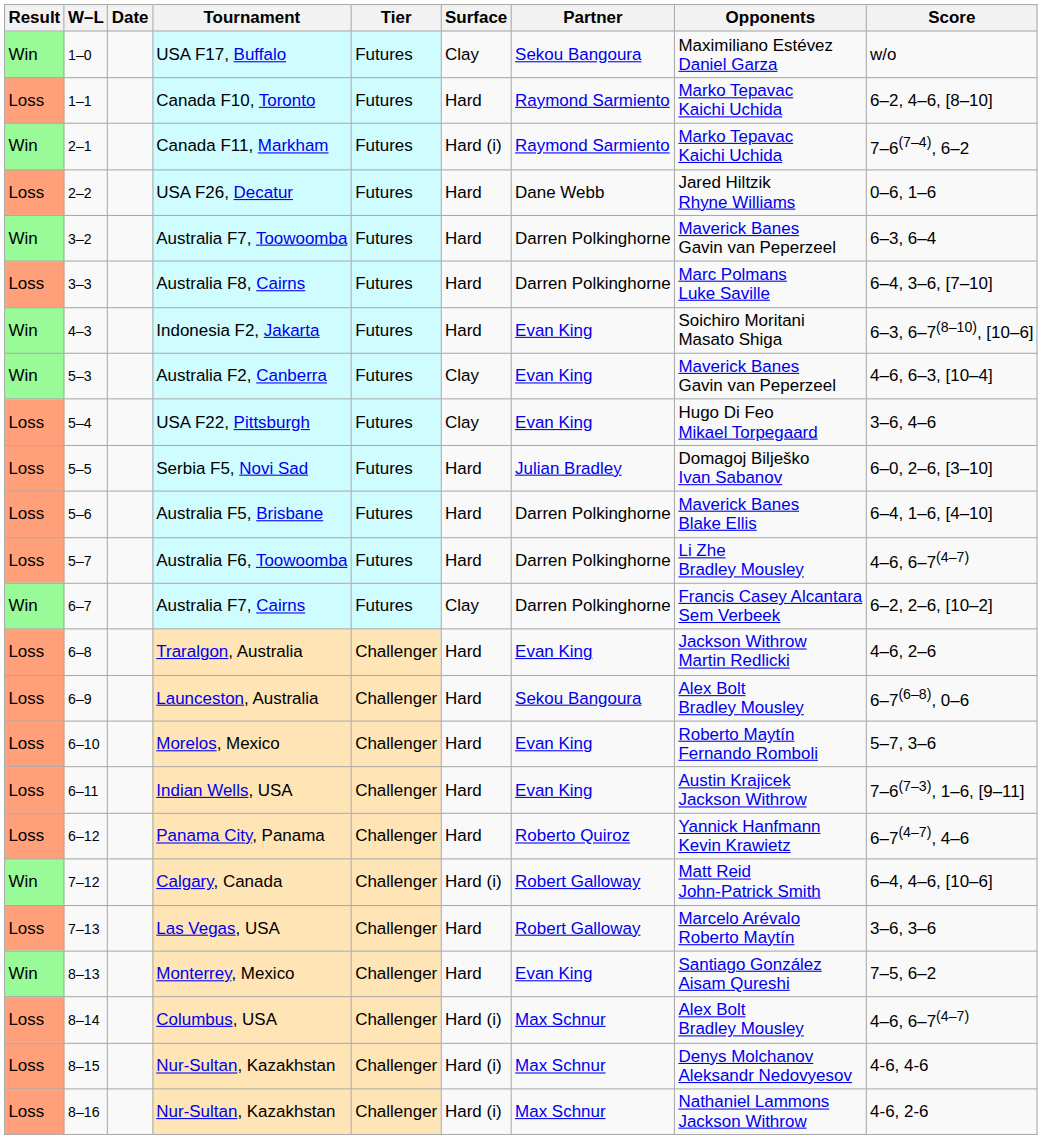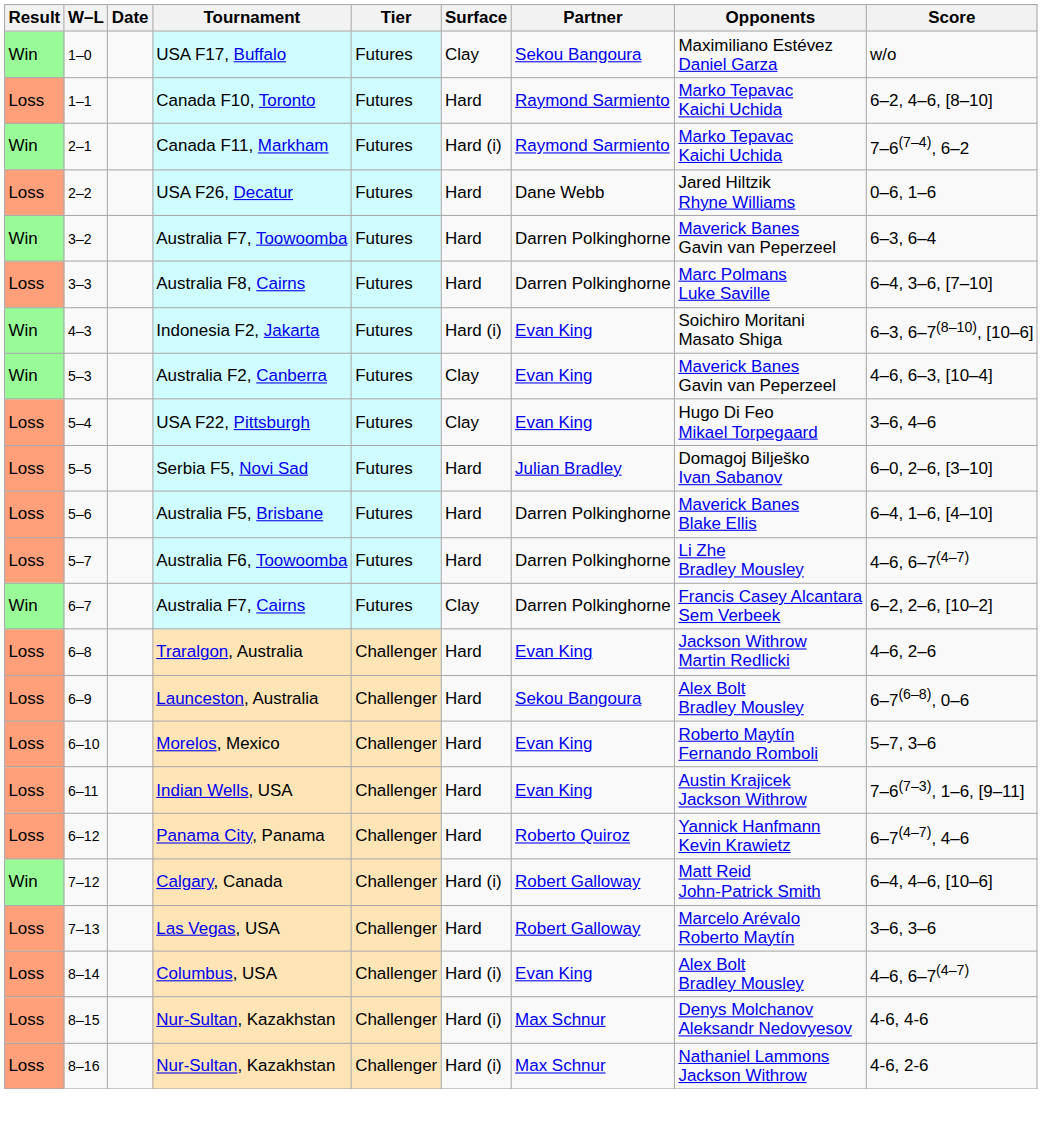 <table class="sortable wikitable">
 <tr>
 <th>Result</th>
 <th class="unsortable">W–L</th>
 <th>Date</th>
 <th>Tournament</th>
 <th>Tier</th>
 <th>Surface</th>
 <th>Partner</th>
 <th>Opponents</th>
 <th class="unsortable">Score</th>
 </tr>
 <tr>
 <td bgcolor=98fb98>Win</td>
 <td><small>1–0</small></td>
 <td></td>
 <td style="background:#cffcff;">USA F17, <a href='#'>Buffalo</a></td>
 <td style="background:#cffcff;">Futures</td>
 <td>Clay</td>
 <td> <a href='#'>Sekou Bangoura</a></td>
 <td> Maximiliano Estévez<br> <a href='#'>Daniel Garza</a></td>
 <td>w/o</td>
 </tr>
 <tr>
 <td bgcolor=ffa07a>Loss</td>
 <td><small>1–1</small></td>
 <td></td>
 <td style="background:#cffcff;">Canada F10, <a href='#'>Toronto</a></td>
 <td style="background:#cffcff;">Futures</td>
 <td>Hard</td>
 <td> <a href='#'>Raymond Sarmiento</a></td>
 <td> <a href='#'>Marko Tepavac</a><br> <a href='#'>Kaichi Uchida</a></td>
 <td>6–2, 4–6, [8–10]</td>
 </tr>
 <tr>
 <td bgcolor=98fb98>Win</td>
 <td><small>2–1</small></td>
 <td></td>
 <td style="background:#cffcff;">Canada F11, <a href='#'>Markham</a></td>
 <td style="background:#cffcff;">Futures</td>
 <td>Hard (i)</td>
 <td> <a href='#'>Raymond Sarmiento</a></td>
 <td> <a href='#'>Marko Tepavac</a><br> <a href='#'>Kaichi Uchida</a></td>
 <td>7–6<sup>(7–4)</sup>, 6–2</td>
 </tr>
 <tr>
 <td bgcolor=FFA07A>Loss</td>
 <td><small>2–2</small></td>
 <td></td>
 <td style="background:#cffcff;">USA F26, <a href='#'>Decatur</a></td>
 <td style="background:#cffcff;">Futures</td>
 <td>Hard</td>
 <td> Dane Webb</td>
 <td> Jared Hiltzik<br> <a href='#'>Rhyne Williams</a></td>
 <td>0–6, 1–6</td>
 </tr>
 <tr>
 <td bgcolor=98fb98>Win</td>
 <td><small>3–2</small></td>
 <td></td>
 <td style="background:#cffcff;">Australia F7, <a href='#'>Toowoomba</a></td>
 <td style="background:#cffcff;">Futures</td>
 <td>Hard</td>
 <td> Darren Polkinghorne</td>
 <td> <a href='#'>Maverick Banes</a><br> Gavin van Peperzeel</td>
 <td>6–3, 6–4</td>
 </tr>
 <tr>
 <td bgcolor=FFA07A>Loss</td>
 <td><small>3–3</small></td>
 <td></td>
 <td style="background:#cffcff;">Australia F8, <a href='#'>Cairns</a></td>
 <td bgcolor=cffcff>Futures</td>
 <td>Hard</td>
 <td> Darren Polkinghorne</td>
 <td> <a href='#'>Marc Polmans</a><br> <a href='#'>Luke Saville</a></td>
 <td>6–4, 3–6, [7–10]</td>
 </tr>
 <tr>
 <td bgcolor=98fb98>Win</td>
 <td><small>4–3</small></td>
 <td></td>
 <td style="background:#cffcff;">Indonesia F2, <a href='#'>Jakarta</a></td>
 <td style="background:#cffcff;">Futures</td>
-<td>Hard</td>
+<td>Hard (i)</td>
 <td> <a href='#'>Evan King</a></td>
 <td> Soichiro Moritani<br> Masato Shiga</td>
 <td>6–3, 6–7<sup>(8–10)</sup>, [10–6]</td>
 </tr>
 <tr>
 <td bgcolor=98fb98>Win</td>
 <td><small>5–3</small></td>
 <td></td>
 <td style="background:#cffcff;">Australia F2, <a href='#'>Canberra</a></td>
 <td style="background:#cffcff;">Futures</td>
 <td>Clay</td>
 <td> <a href='#'>Evan King</a></td>
 <td> <a href='#'>Maverick Banes</a><br> Gavin van Peperzeel</td>
 <td>4–6, 6–3, [10–4]</td>
 </tr>
 <tr>
 <td bgcolor=FFA07A>Loss</td>
 <td><small>5–4</small></td>
 <td></td>
 <td style="background:#cffcff;">USA F22, <a href='#'>Pittsburgh</a></td>
 <td bgcolor=cffcff>Futures</td>
 <td>Clay</td>
 <td> <a href='#'>Evan King</a></td>
 <td> Hugo Di Feo<br> <a href='#'>Mikael Torpegaard</a></td>
 <td>3–6, 4–6</td>
 </tr>
 <tr>
 <td bgcolor=FFA07A>Loss</td>
 <td><small>5–5</small></td>
 <td></td>
 <td style="background:#cffcff;">Serbia F5, <a href='#'>Novi Sad</a></td>
 <td bgcolor=cffcff>Futures</td>
 <td>Hard</td>
 <td> <a href='#'>Julian Bradley</a></td>
 <td> Domagoj Bilješko<br> <a href='#'>Ivan Sabanov</a></td>
 <td>6–0, 2–6, [3–10]</td>
 </tr>
 <tr>
 <td bgcolor=FFA07A>Loss</td>
 <td><small>5–6</small></td>
 <td></td>
 <td style="background:#cffcff;">Australia F5, <a href='#'>Brisbane</a></td>
 <td bgcolor=cffcff>Futures</td>
 <td>Hard</td>
 <td> Darren Polkinghorne</td>
 <td> <a href='#'>Maverick Banes</a><br> <a href='#'>Blake Ellis</a></td>
 <td>6–4, 1–6, [4–10]</td>
 </tr>
 <tr>
 <td bgcolor=FFA07A>Loss</td>
 <td><small>5–7</small></td>
 <td></td>
 <td style="background:#cffcff;">Australia F6, <a href='#'>Toowoomba</a></td>
 <td bgcolor=cffcff>Futures</td>
 <td>Hard</td>
 <td> Darren Polkinghorne</td>
 <td> <a href='#'>Li Zhe</a><br> <a href='#'>Bradley Mousley</a></td>
 <td>4–6, 6–7<sup>(4–7)</sup></td>
 </tr>
 <tr>
 <td bgcolor=98FB98>Win</td>
 <td><small>6–7</small></td>
 <td></td>
 <td style="background:#cffcff;">Australia F7, <a href='#'>Cairns</a></td>
 <td bgcolor=cffcff>Futures</td>
 <td>Clay</td>
 <td> Darren Polkinghorne</td>
 <td> <a href='#'>Francis Casey Alcantara</a><br> <a href='#'>Sem Verbeek</a></td>
 <td>6–2, 2–6, [10–2]</td>
 </tr>
 <tr>
 <td bgcolor=FFA07A>Loss</td>
 <td><small>6–8</small></td>
 <td><a href='#'></a></td>
 <td style="background:moccasin;"><a href='#'>Traralgon</a>, Australia</td>
 <td style="background:moccasin;">Challenger</td>
 <td>Hard</td>
 <td> <a href='#'>Evan King</a></td>
 <td> <a href='#'>Jackson Withrow</a><br> <a href='#'>Martin Redlicki</a></td>
 <td>4–6, 2–6</td>
 </tr>
 <tr>
 <td bgcolor=FFA07A>Loss</td>
 <td><small>6–9</small></td>
 <td><a href='#'></a></td>
 <td style="background:moccasin;"><a href='#'>Launceston</a>, Australia</td>
 <td style="background:moccasin;">Challenger</td>
 <td>Hard</td>
 <td> <a href='#'>Sekou Bangoura</a></td>
 <td> <a href='#'>Alex Bolt</a><br> <a href='#'>Bradley Mousley</a></td>
 <td>6–7<sup>(6–8)</sup>, 0–6</td>
 </tr>
 <tr>
 <td bgcolor=FFA07A>Loss</td>
 <td><small>6–10</small></td>
 <td><a href='#'></a></td>
 <td style="background:moccasin;"><a href='#'>Morelos</a>, Mexico</td>
 <td style="background:moccasin;">Challenger</td>
 <td>Hard</td>
 <td> <a href='#'>Evan King</a></td>
 <td> <a href='#'>Roberto Maytín</a><br> <a href='#'>Fernando Romboli</a></td>
 <td>5–7, 3–6</td>
 </tr>
 <tr>
 <td bgcolor=FFA07A>Loss</td>
 <td><small>6–11</small></td>
 <td><a href='#'></a></td>
 <td style="background:moccasin;"><a href='#'>Indian Wells</a>, USA</td>
 <td style="background:moccasin;">Challenger</td>
 <td>Hard</td>
 <td> <a href='#'>Evan King</a></td>
 <td> <a href='#'>Austin Krajicek</a><br> <a href='#'>Jackson Withrow</a></td>
 <td>7–6<sup>(7–3)</sup>, 1–6, [9–11]</td>
 </tr>
 <tr>
 <td bgcolor=FFA07A>Loss</td>
 <td><small>6–12</small></td>
 <td><a href='#'></a></td>
 <td style="background:moccasin;"><a href='#'>Panama City</a>, Panama</td>
 <td style="background:moccasin;">Challenger</td>
 <td>Hard</td>
 <td> <a href='#'>Roberto Quiroz</a></td>
 <td> <a href='#'>Yannick Hanfmann</a><br> <a href='#'>Kevin Krawietz</a></td>
 <td>6–7<sup>(4–7)</sup>, 4–6</td>
 </tr>
 <tr>
 <td bgcolor=98FB98>Win</td>
 <td><small>7–12</small></td>
 <td><a href='#'></a></td>
 <td style="background:moccasin;"><a href='#'>Calgary</a>, Canada</td>
 <td style="background:moccasin;">Challenger</td>
 <td>Hard (i)</td>
 <td> <a href='#'>Robert Galloway</a></td>
 <td> <a href='#'>Matt Reid</a><br> <a href='#'>John-Patrick Smith</a></td>
 <td>6–4, 4–6, [10–6]</td>
 </tr>
 <tr>
 <td bgcolor=FFA07A>Loss</td>
 <td><small>7–13</small></td>
 <td><a href='#'></a></td>
 <td style="background:moccasin;"><a href='#'>Las Vegas</a>, USA</td>
 <td style="background:moccasin;">Challenger</td>
 <td>Hard</td>
 <td> <a href='#'>Robert Galloway</a></td>
 <td> <a href='#'>Marcelo Arévalo</a><br> <a href='#'>Roberto Maytín</a></td>
 <td>3–6, 3–6</td>
 </tr>
 <tr>
-<td bgcolor=98FB98>Win</td>
-<td><small>8–13</small></td>
-<td><a href='#'></a></td>
-<td style="background:moccasin;"><a href='#'>Monterrey</a>, Mexico</td>
-<td style="background:moccasin;">Challenger</td>
-<td>Hard</td>
-<td> <a href='#'>Evan King</a></td>
-<td> <a href='#'>Santiago González</a><br> <a href='#'>Aisam Qureshi</a></td>
-<td>7–5, 6–2</td>
-</tr>
-<tr>
 <td bgcolor=FFA07A>Loss</td>
 <td><small>8–14</small></td>
 <td><a href='#'></a></td>
 <td style="background:moccasin;"><a href='#'>Columbus</a>, USA</td>
 <td style="background:moccasin;">Challenger</td>
 <td>Hard (i)</td>
-<td> <a href='#'>Max Schnur</a></td>
+<td> <a href='#'>Evan King</a></td>
 <td> <a href='#'>Alex Bolt</a><br> <a href='#'>Bradley Mousley</a></td>
 <td>4–6, 6–7<sup>(4–7)</sup></td>
 </tr>
 <tr>
 <td bgcolor=FFA07A>Loss</td>
 <td><small>8–15</small></td>
 <td><a href='#'></a></td>
 <td style="background:moccasin;"><a href='#'>Nur-Sultan</a>, Kazakhstan</td>
 <td style="background:moccasin;">Challenger</td>
 <td>Hard (i)</td>
 <td> <a href='#'>Max Schnur</a></td>
 <td> <a href='#'>Denys Molchanov</a><br> <a href='#'>Aleksandr Nedovyesov</a></td>
 <td>4-6, 4-6</td>
 </tr>
 <tr>
 <td bgcolor=FFA07A>Loss</td>
 <td><small>8–16</small></td>
 <td><a href='#'></a></td>
 <td style="background:moccasin;"><a href='#'>Nur-Sultan</a>, Kazakhstan</td>
 <td style="background:moccasin;">Challenger</td>
 <td>Hard (i)</td>
 <td> <a href='#'>Max Schnur</a></td>
 <td> <a href='#'>Nathaniel Lammons</a><br> <a href='#'>Jackson Withrow</a></td>
 <td>4-6, 2-6</td>
 </tr>
 </table>
